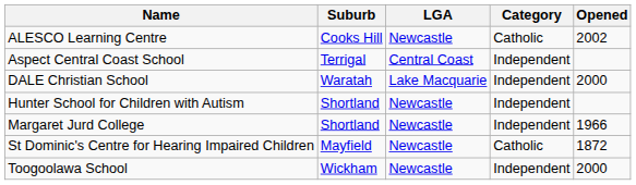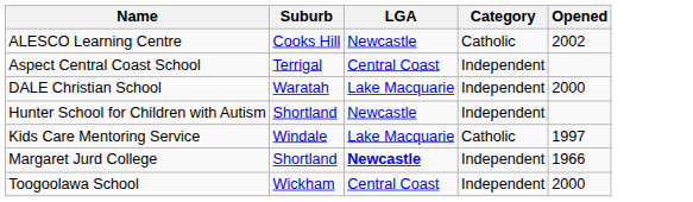 <table class="wikitable sortable">
 <tr>
 <th>Name</th>
 <th>Suburb</th>
 <th>LGA</th>
 <th>Category</th>
 <th>Opened</th>
 </tr>
 <tr>
 <td>ALESCO Learning Centre</td>
 <td><a href='#'>Cooks Hill</a></td>
 <td><a href='#'>Newcastle</a></td>
 <td>Catholic</td>
 <td>2002</td>
 </tr>
 <tr>
 <td>Aspect Central Coast School</td>
 <td><a href='#'>Terrigal</a></td>
 <td><a href='#'>Central Coast</a></td>
 <td>Independent</td>
 <td></td>
 </tr>
 <tr>
 <td>DALE Christian School</td>
 <td><a href='#'>Waratah</a></td>
 <td><a href='#'>Lake Macquarie</a></td>
 <td>Independent</td>
 <td>2000</td>
 </tr>
 <tr>
 <td>Hunter School for Children with Autism</td>
 <td><a href='#'>Shortland</a></td>
 <td><a href='#'>Newcastle</a></td>
 <td>Independent</td>
 <td></td>
 </tr>
 <tr>
+<td>Kids Care Mentoring Service</td>
+<td><a href='#'>Windale</a></td>
+<td><a href='#'>Lake Macquarie</a></td>
+<td>Catholic</td>
+<td>1997</td>
+</tr>
+<tr>
 <td>Margaret Jurd College</td>
 <td><a href='#'>Shortland</a></td>
-<td><a href='#'>Newcastle</a></td>
+<td><strong><a href='#'>Newcastle</a></strong></td>
 <td>Independent</td>
 <td>1966</td>
 </tr>
 <tr>
-<td>St Dominic's Centre for Hearing Impaired Children</td>
-<td><a href='#'>Mayfield</a></td>
-<td><a href='#'>Newcastle</a></td>
-<td>Catholic</td>
-<td>1872</td>
-</tr>
-<tr>
 <td>Toogoolawa School</td>
 <td><a href='#'>Wickham</a></td>
-<td><a href='#'>Newcastle</a></td>
+<td><a href='#'>Central Coast</a></td>
 <td>Independent</td>
 <td>2000</td>
 </tr>
 </table>
